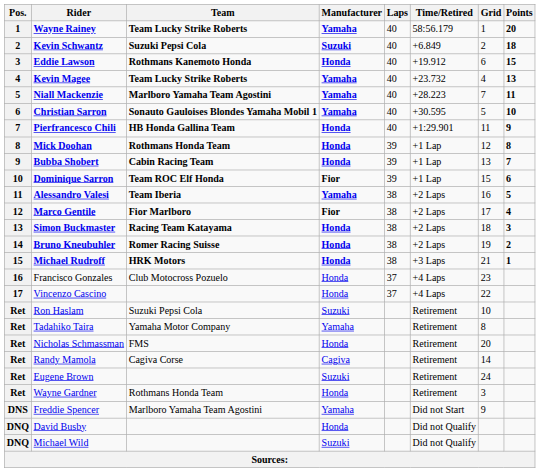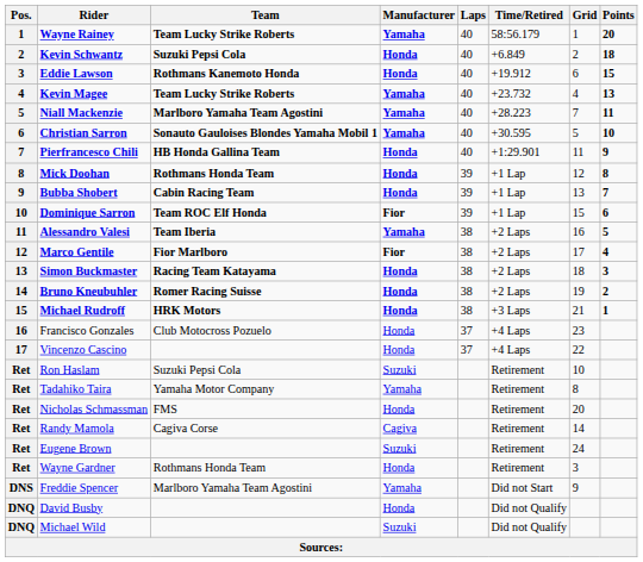 <table class="wikitable" style="font-size: 95%;">
 <tr>
 <th>Pos.</th>
 <th>Rider</th>
 <th>Team</th>
 <th>Manufacturer</th>
 <th>Laps</th>
 <th>Time/Retired</th>
 <th>Grid</th>
 <th>Points</th>
 </tr>
 <tr>
 <th>1</th>
 <td> <strong><a href='#'>Wayne Rainey</a></strong></td>
 <td><strong>Team Lucky Strike Roberts</strong></td>
 <td><strong><a href='#'>Yamaha</a></strong></td>
 <td>40</td>
 <td>58:56.179</td>
 <td>1</td>
 <td><strong>20</strong></td>
 </tr>
 <tr>
 <th>2</th>
 <td> <strong><a href='#'>Kevin Schwantz</a></strong></td>
 <td><strong>Suzuki Pepsi Cola</strong></td>
-<td><strong><a href='#'>Suzuki</a></strong></td>
+<td><strong><a href='#'>Honda</a></strong></td>
 <td>40</td>
 <td>+6.849</td>
 <td>2</td>
 <td><strong>18</strong></td>
 </tr>
 <tr>
 <th>3</th>
 <td> <strong><a href='#'>Eddie Lawson</a></strong></td>
 <td><strong>Rothmans Kanemoto Honda</strong></td>
 <td><strong><a href='#'>Honda</a></strong></td>
 <td>40</td>
 <td>+19.912</td>
 <td>6</td>
 <td><strong>15</strong></td>
 </tr>
 <tr>
 <th>4</th>
 <td> <strong><a href='#'>Kevin Magee</a></strong></td>
 <td><strong>Team Lucky Strike Roberts</strong></td>
 <td><strong><a href='#'>Yamaha</a></strong></td>
 <td>40</td>
 <td>+23.732</td>
 <td>4</td>
 <td><strong>13</strong></td>
 </tr>
 <tr>
 <th>5</th>
 <td> <strong><a href='#'>Niall Mackenzie</a></strong></td>
 <td><strong>Marlboro Yamaha Team Agostini</strong></td>
 <td><strong><a href='#'>Yamaha</a></strong></td>
 <td>40</td>
 <td>+28.223</td>
 <td>7</td>
 <td><strong>11</strong></td>
 </tr>
 <tr>
 <th>6</th>
 <td> <strong><a href='#'>Christian Sarron</a></strong></td>
 <td><strong>Sonauto Gauloises Blondes Yamaha Mobil 1</strong></td>
 <td><strong><a href='#'>Yamaha</a></strong></td>
 <td>40</td>
 <td>+30.595</td>
 <td>5</td>
 <td><strong>10</strong></td>
 </tr>
 <tr>
 <th>7</th>
 <td> <strong><a href='#'>Pierfrancesco Chili</a></strong></td>
 <td><strong>HB Honda Gallina Team</strong></td>
 <td><strong><a href='#'>Honda</a></strong></td>
 <td>40</td>
 <td>+1:29.901</td>
 <td>11</td>
 <td><strong>9</strong></td>
 </tr>
 <tr>
 <th>8</th>
 <td> <strong><a href='#'>Mick Doohan</a></strong></td>
 <td><strong>Rothmans Honda Team</strong></td>
 <td><strong><a href='#'>Honda</a></strong></td>
 <td>39</td>
 <td>+1 Lap</td>
 <td>12</td>
 <td><strong>8</strong></td>
 </tr>
 <tr>
 <th>9</th>
 <td> <strong><a href='#'>Bubba Shobert</a></strong></td>
 <td><strong>Cabin Racing Team</strong></td>
 <td><strong><a href='#'>Honda</a></strong></td>
 <td>39</td>
 <td>+1 Lap</td>
 <td>13</td>
 <td><strong>7</strong></td>
 </tr>
 <tr>
 <th>10</th>
 <td> <strong><a href='#'>Dominique Sarron</a></strong></td>
 <td><strong>Team ROC Elf Honda</strong></td>
 <td><strong>Fior</strong></td>
 <td>39</td>
 <td>+1 Lap</td>
 <td>15</td>
 <td><strong>6</strong></td>
 </tr>
 <tr>
 <th>11</th>
 <td> <strong><a href='#'>Alessandro Valesi</a></strong></td>
 <td><strong>Team Iberia</strong></td>
 <td><strong><a href='#'>Yamaha</a></strong></td>
 <td>38</td>
 <td>+2 Laps</td>
 <td>16</td>
 <td><strong>5</strong></td>
 </tr>
 <tr>
 <th>12</th>
 <td> <strong><a href='#'>Marco Gentile</a></strong></td>
 <td><strong>Fior Marlboro</strong></td>
 <td><strong>Fior</strong></td>
 <td>38</td>
 <td>+2 Laps</td>
 <td>17</td>
 <td><strong>4</strong></td>
 </tr>
 <tr>
 <th>13</th>
 <td> <strong><a href='#'>Simon Buckmaster</a></strong></td>
 <td><strong>Racing Team Katayama</strong></td>
 <td><strong><a href='#'>Honda</a></strong></td>
 <td>38</td>
 <td>+2 Laps</td>
 <td>18</td>
 <td><strong>3</strong></td>
 </tr>
 <tr>
 <th>14</th>
 <td> <strong><a href='#'>Bruno Kneubuhler</a></strong></td>
 <td><strong>Romer Racing Suisse</strong></td>
 <td><strong><a href='#'>Honda</a></strong></td>
 <td>38</td>
 <td>+2 Laps</td>
 <td>19</td>
 <td><strong>2</strong></td>
 </tr>
 <tr>
 <th>15</th>
 <td> <strong><a href='#'>Michael Rudroff</a></strong></td>
 <td><strong>HRK Motors</strong></td>
 <td><strong><a href='#'>Honda</a></strong></td>
 <td>38</td>
 <td>+3 Laps</td>
 <td>21</td>
 <td><strong>1</strong></td>
 </tr>
 <tr>
 <th>16</th>
 <td> Francisco Gonzales</td>
 <td>Club Motocross Pozuelo</td>
 <td><a href='#'>Honda</a></td>
 <td>37</td>
 <td>+4 Laps</td>
 <td>23</td>
 <td></td>
 </tr>
 <tr>
 <th>17</th>
 <td> <a href='#'>Vincenzo Cascino</a></td>
 <td></td>
 <td><a href='#'>Honda</a></td>
 <td>37</td>
 <td>+4 Laps</td>
 <td>22</td>
 <td></td>
 </tr>
 <tr>
 <th>Ret</th>
 <td> <a href='#'>Ron Haslam</a></td>
 <td>Suzuki Pepsi Cola</td>
 <td><a href='#'>Suzuki</a></td>
 <td></td>
 <td>Retirement</td>
 <td>10</td>
 <td></td>
 </tr>
 <tr>
 <th>Ret</th>
 <td> <a href='#'>Tadahiko Taira</a></td>
 <td>Yamaha Motor Company</td>
 <td><a href='#'>Yamaha</a></td>
 <td></td>
 <td>Retirement</td>
 <td>8</td>
 <td></td>
 </tr>
 <tr>
 <th>Ret</th>
 <td> <a href='#'>Nicholas Schmassman</a></td>
 <td>FMS</td>
 <td><a href='#'>Honda</a></td>
 <td></td>
 <td>Retirement</td>
 <td>20</td>
 <td></td>
 </tr>
 <tr>
 <th>Ret</th>
 <td> <a href='#'>Randy Mamola</a></td>
 <td>Cagiva Corse</td>
 <td><a href='#'>Cagiva</a></td>
 <td></td>
 <td>Retirement</td>
 <td>14</td>
 <td></td>
 </tr>
 <tr>
 <th>Ret</th>
 <td> <a href='#'>Eugene Brown</a></td>
 <td></td>
 <td><a href='#'>Suzuki</a></td>
 <td></td>
 <td>Retirement</td>
 <td>24</td>
 <td></td>
 </tr>
 <tr>
 <th>Ret</th>
 <td> <a href='#'>Wayne Gardner</a></td>
 <td>Rothmans Honda Team</td>
 <td><a href='#'>Honda</a></td>
 <td></td>
 <td>Retirement</td>
 <td>3</td>
 <td></td>
 </tr>
 <tr>
 <th>DNS</th>
 <td> <a href='#'>Freddie Spencer</a></td>
 <td>Marlboro Yamaha Team Agostini</td>
 <td><a href='#'>Yamaha</a></td>
 <td></td>
 <td>Did not Start</td>
 <td>9</td>
 <td></td>
 </tr>
 <tr>
 <th>DNQ</th>
 <td> <a href='#'>David Busby</a></td>
 <td></td>
 <td><a href='#'>Honda</a></td>
 <td></td>
 <td>Did not Qualify</td>
 <td></td>
 <td></td>
 </tr>
 <tr>
 <th>DNQ</th>
 <td> <a href='#'>Michael Wild</a></td>
 <td></td>
 <td><a href='#'>Suzuki</a></td>
 <td></td>
 <td>Did not Qualify</td>
 <td></td>
 <td></td>
 </tr>
 <tr>
 <th colspan="10">Sources:</th>
 </tr>
 </table>
